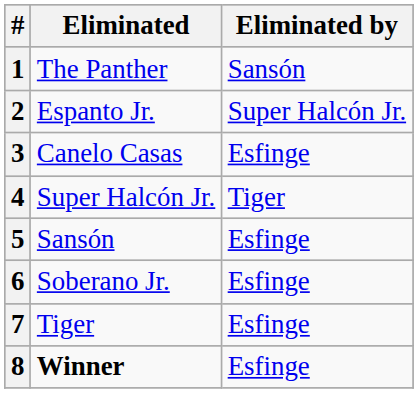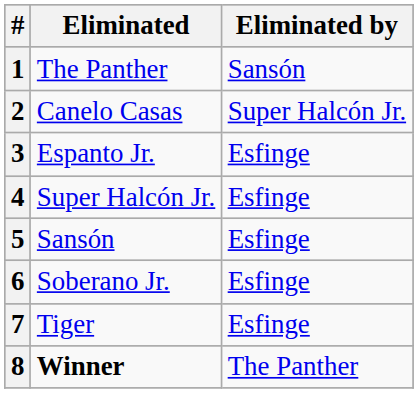 <table class="wikitable" align="center">
 <tr>
 <th scope="col">#</th>
 <th scope="col">Eliminated</th>
 <th scope="col">Eliminated by</th>
 </tr>
 <tr>
 <th>1</th>
 <td><a href='#'>The Panther</a></td>
 <td><a href='#'>Sansón</a></td>
 </tr>
 <tr>
 <th>2</th>
-<td><a href='#'>Espanto Jr.</a></td>
+<td><a href='#'>Canelo Casas</a></td>
 <td><a href='#'>Super Halcón Jr.</a></td>
 </tr>
 <tr>
 <th>3</th>
-<td><a href='#'>Canelo Casas</a></td>
+<td><a href='#'>Espanto Jr.</a></td>
 <td><a href='#'>Esfinge</a></td>
 </tr>
 <tr>
 <th>4</th>
 <td><a href='#'>Super Halcón Jr.</a></td>
-<td><a href='#'>Tiger</a></td>
+<td><a href='#'>Esfinge</a></td>
 </tr>
 <tr>
 <th>5</th>
 <td><a href='#'>Sansón</a></td>
 <td><a href='#'>Esfinge</a></td>
 </tr>
 <tr>
 <th>6</th>
 <td><a href='#'>Soberano Jr.</a></td>
 <td><a href='#'>Esfinge</a></td>
 </tr>
 <tr>
 <th>7</th>
 <td><a href='#'>Tiger</a></td>
 <td><a href='#'>Esfinge</a></td>
 </tr>
 <tr>
 <th>8</th>
 <td><strong>Winner</strong></td>
-<td><a href='#'>Esfinge</a></td>
+<td><a href='#'>The Panther</a></td>
 </tr>
 </table>
